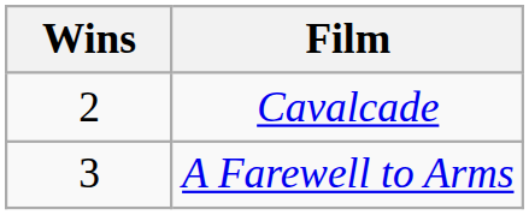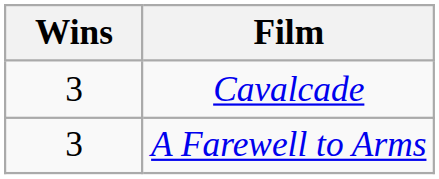 <table class="wikitable plainrowheaders" style="text-align: center; margin-right:1em;">
 <tr>
 <th scope="col" style="width:55px;">Wins</th>
 <th scope="col" style="text-align:center;">Film</th>
 </tr>
 <tr>
-<td>2</td>
+<td>3</td>
 <td><em><a href='#'>Cavalcade</a></em></td>
 </tr>
 <tr>
 <td>3</td>
 <td><em><a href='#'>A Farewell to Arms</a></em></td>
 </tr>
 </table>
